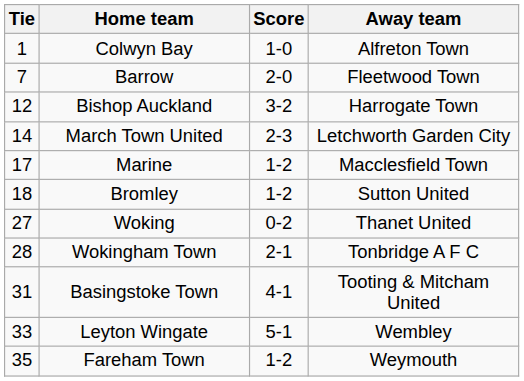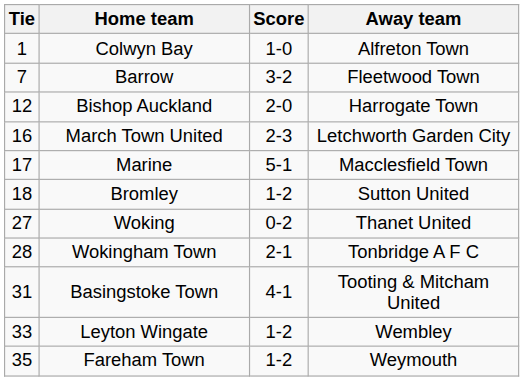 <table class="wikitable" style="text-align:center;">
 <tr>
 <th width=20>Tie</th>
 <th width=175>Home team</th>
 <th width=20>Score</th>
 <th width=175>Away team</th>
 </tr>
 <tr>
 <td>1</td>
 <td>Colwyn Bay</td>
 <td>1-0</td>
 <td>Alfreton Town</td>
 </tr>
 <tr>
 <td>7</td>
 <td>Barrow</td>
-<td>2-0</td>
+<td>3-2</td>
 <td>Fleetwood Town</td>
 </tr>
 <tr>
 <td>12</td>
 <td>Bishop Auckland</td>
-<td>3-2</td>
+<td>2-0</td>
 <td>Harrogate Town</td>
 </tr>
 <tr>
-<td>14</td>
+<td>16</td>
 <td>March Town United</td>
 <td>2-3</td>
 <td>Letchworth Garden City</td>
 </tr>
 <tr>
 <td>17</td>
 <td>Marine</td>
-<td>1-2</td>
+<td>5-1</td>
 <td>Macclesfield Town</td>
 </tr>
 <tr>
 <td>18</td>
 <td>Bromley</td>
 <td>1-2</td>
 <td>Sutton United</td>
 </tr>
 <tr>
 <td>27</td>
 <td>Woking</td>
 <td>0-2</td>
 <td>Thanet United</td>
 </tr>
 <tr>
 <td>28</td>
 <td>Wokingham Town</td>
 <td>2-1</td>
 <td>Tonbridge A F C</td>
 </tr>
 <tr>
 <td>31</td>
 <td>Basingstoke Town</td>
 <td>4-1</td>
 <td>Tooting & Mitcham United</td>
 </tr>
 <tr>
 <td>33</td>
 <td>Leyton Wingate</td>
-<td>5-1</td>
+<td>1-2</td>
 <td>Wembley</td>
 </tr>
 <tr>
 <td>35</td>
 <td>Fareham Town</td>
 <td>1-2</td>
 <td>Weymouth</td>
 </tr>
 </table>
